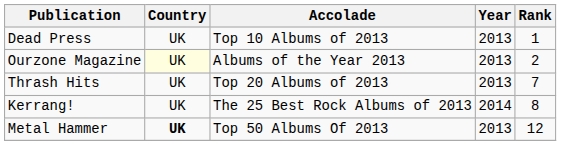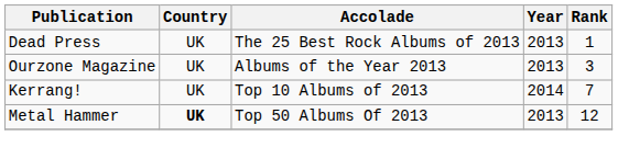 <table class="wikitable sortable">
 <tr>
 <th>Publication</th>
 <th>Country</th>
 <th>Accolade</th>
 <th>Year</th>
 <th>Rank</th>
 </tr>
 <tr>
 <td>Dead Press</td>
 <td style="text-align:center;">UK</td>
-<td>Top 10 Albums of 2013</td>
+<td>The 25 Best Rock Albums of 2013 </td>
 <td>2013</td>
 <td style="text-align:center;">1</td>
 </tr>
 <tr>
 <td>Ourzone Magazine</td>
-<td style="background: lightyellow; text-align:center;">UK</td>
+<td style="text-align:center;">UK</td>
 <td>Albums of the Year 2013</td>
 <td>2013</td>
-<td style="text-align:center;">2</td>
-</tr>
-<tr>
-<td>Thrash Hits</td>
-<td style="text-align:center;">UK</td>
-<td>Top 20 Albums of 2013</td>
-<td>2013</td>
-<td style="text-align:center;">7</td>
+<td style="text-align:center;">3</td>
 </tr>
 <tr>
 <td>Kerrang!</td>
 <td style="text-align:center;">UK</td>
-<td>The 25 Best Rock Albums of 2013 </td>
+<td>Top 10 Albums of 2013</td>
 <td>2014</td>
-<td style="text-align:center;">8</td>
+<td style="text-align:center;">7</td>
 </tr>
 <tr>
 <td>Metal Hammer</td>
 <td style="text-align:center;"><strong>UK</strong></td>
 <td>Top 50 Albums Of 2013</td>
 <td>2013</td>
 <td style="text-align:center;">12</td>
 </tr>
 <tr>
 </tr>
 </table>
